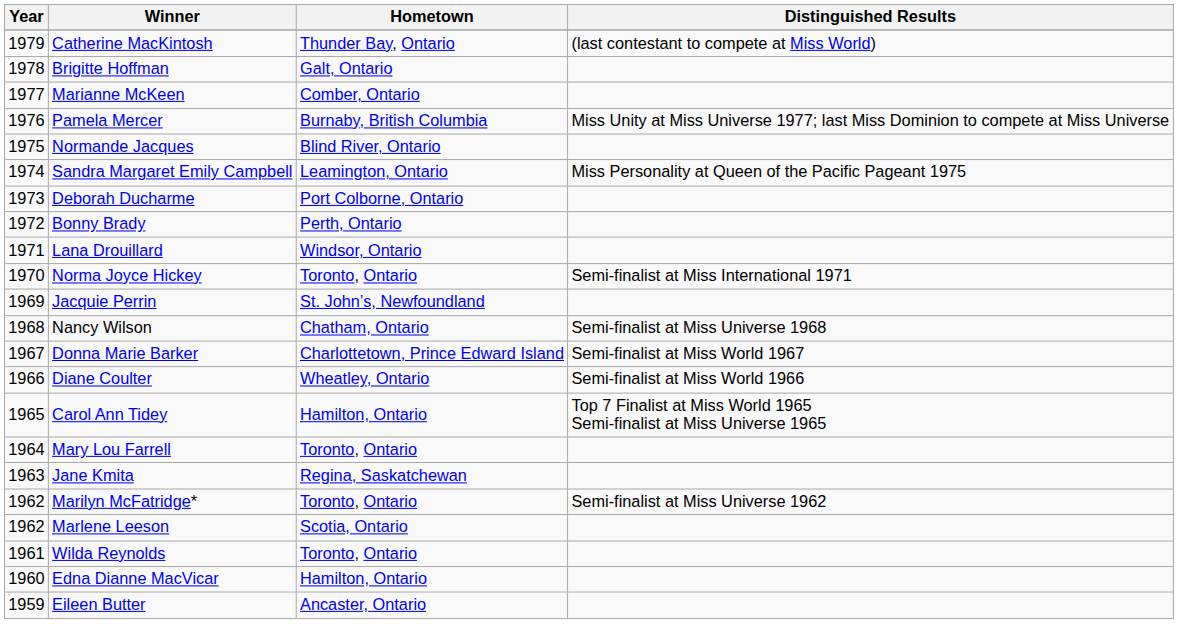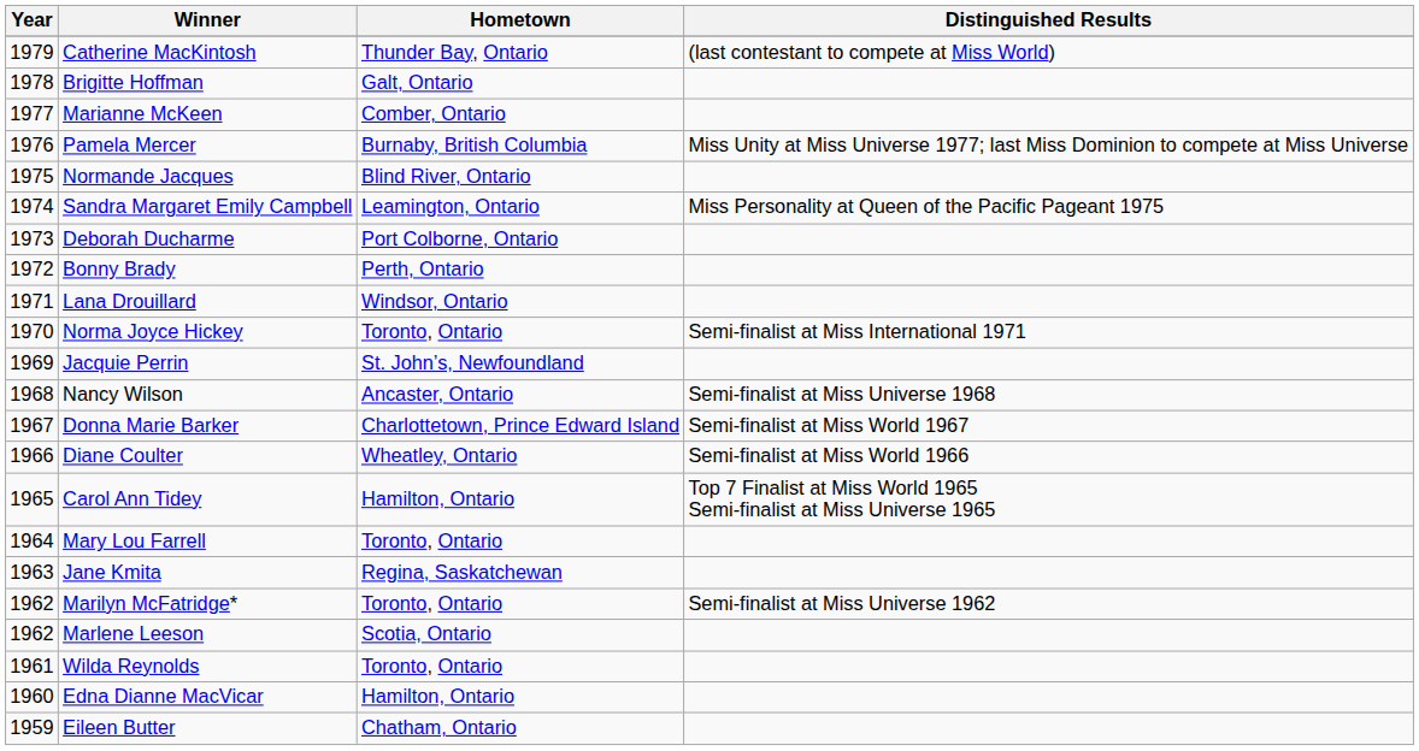 <table class="wikitable">
 <tr>
 <th>Year</th>
 <th>Winner</th>
 <th>Hometown</th>
 <th>Distinguished Results</th>
 </tr>
 <tr>
 </tr>
 <tr>
 <td>1979</td>
 <td><a href='#'>Catherine MacKintosh</a></td>
 <td><a href='#'>Thunder Bay</a>, <a href='#'>Ontario</a></td>
 <td>(last contestant to compete at <a href='#'>Miss World</a>)</td>
 </tr>
 <tr>
 <td>1978</td>
 <td><a href='#'>Brigitte Hoffman</a></td>
 <td><a href='#'>Galt, Ontario</a></td>
 <td></td>
 </tr>
 <tr>
 <td>1977</td>
 <td><a href='#'>Marianne McKeen</a></td>
 <td><a href='#'>Comber, Ontario</a></td>
 <td></td>
 </tr>
 <tr>
 <td>1976</td>
 <td><a href='#'>Pamela Mercer</a></td>
 <td><a href='#'>Burnaby, British Columbia</a></td>
 <td>Miss Unity at Miss Universe 1977; last Miss Dominion to compete at Miss Universe</td>
 </tr>
 <tr>
 <td>1975</td>
 <td><a href='#'>Normande Jacques</a></td>
 <td><a href='#'>Blind River, Ontario</a></td>
 <td></td>
 </tr>
 <tr>
 <td>1974</td>
 <td><a href='#'>Sandra Margaret Emily Campbell</a></td>
 <td><a href='#'>Leamington, Ontario</a></td>
 <td>Miss Personality at Queen of the Pacific Pageant 1975</td>
 </tr>
 <tr>
 <td>1973</td>
 <td><a href='#'>Deborah Ducharme</a></td>
 <td><a href='#'>Port Colborne, Ontario</a></td>
 <td></td>
 </tr>
 <tr>
 <td>1972</td>
 <td><a href='#'>Bonny Brady</a></td>
 <td><a href='#'>Perth, Ontario</a></td>
 <td></td>
 </tr>
 <tr>
 <td>1971</td>
 <td><a href='#'>Lana Drouillard</a></td>
 <td><a href='#'>Windsor, Ontario</a></td>
 <td></td>
 </tr>
 <tr>
 <td>1970</td>
 <td><a href='#'>Norma Joyce Hickey</a></td>
 <td><a href='#'>Toronto</a>, <a href='#'>Ontario</a></td>
 <td>Semi-finalist at Miss International 1971</td>
 </tr>
 <tr>
 <td>1969</td>
 <td><a href='#'>Jacquie Perrin</a></td>
 <td><a href='#'>St. John’s, Newfoundland</a></td>
 <td></td>
 </tr>
 <tr>
 <td>1968</td>
 <td>Nancy Wilson</td>
-<td><a href='#'>Chatham, Ontario</a></td>
+<td><a href='#'>Ancaster, Ontario</a></td>
 <td>Semi-finalist at Miss Universe 1968</td>
 </tr>
 <tr>
 <td>1967</td>
 <td><a href='#'>Donna Marie Barker</a></td>
 <td><a href='#'>Charlottetown, Prince Edward Island</a></td>
 <td>Semi-finalist at Miss World 1967</td>
 </tr>
 <tr>
 <td>1966</td>
 <td><a href='#'>Diane Coulter</a></td>
 <td><a href='#'>Wheatley, Ontario</a></td>
 <td>Semi-finalist at Miss World 1966</td>
 </tr>
 <tr>
 <td>1965</td>
 <td><a href='#'>Carol Ann Tidey</a></td>
 <td><a href='#'>Hamilton, Ontario</a></td>
 <td>Top 7 Finalist at Miss World 1965<br>Semi-finalist at Miss Universe 1965</td>
 </tr>
 <tr>
 <td>1964</td>
 <td><a href='#'>Mary Lou Farrell</a></td>
 <td><a href='#'>Toronto</a>, <a href='#'>Ontario</a></td>
 <td></td>
 </tr>
 <tr>
 <td>1963</td>
 <td><a href='#'>Jane Kmita</a></td>
 <td><a href='#'>Regina, Saskatchewan</a></td>
 <td></td>
 </tr>
 <tr>
 <td>1962</td>
 <td><a href='#'>Marilyn McFatridge</a>*</td>
 <td><a href='#'>Toronto</a>, <a href='#'>Ontario</a></td>
 <td>Semi-finalist at Miss Universe 1962</td>
 </tr>
 <tr>
 <td>1962</td>
 <td><a href='#'>Marlene Leeson</a></td>
 <td><a href='#'>Scotia, Ontario</a></td>
 <td></td>
 </tr>
 <tr>
 <td>1961</td>
 <td><a href='#'>Wilda Reynolds</a></td>
 <td><a href='#'>Toronto</a>, <a href='#'>Ontario</a></td>
 <td></td>
 </tr>
 <tr>
 <td>1960</td>
 <td><a href='#'>Edna Dianne MacVicar</a></td>
 <td><a href='#'>Hamilton, Ontario</a></td>
 <td></td>
 </tr>
 <tr>
 <td>1959</td>
 <td><a href='#'>Eileen Butter</a></td>
-<td><a href='#'>Ancaster, Ontario</a></td>
+<td><a href='#'>Chatham, Ontario</a></td>
 <td></td>
 </tr>
 </table>
